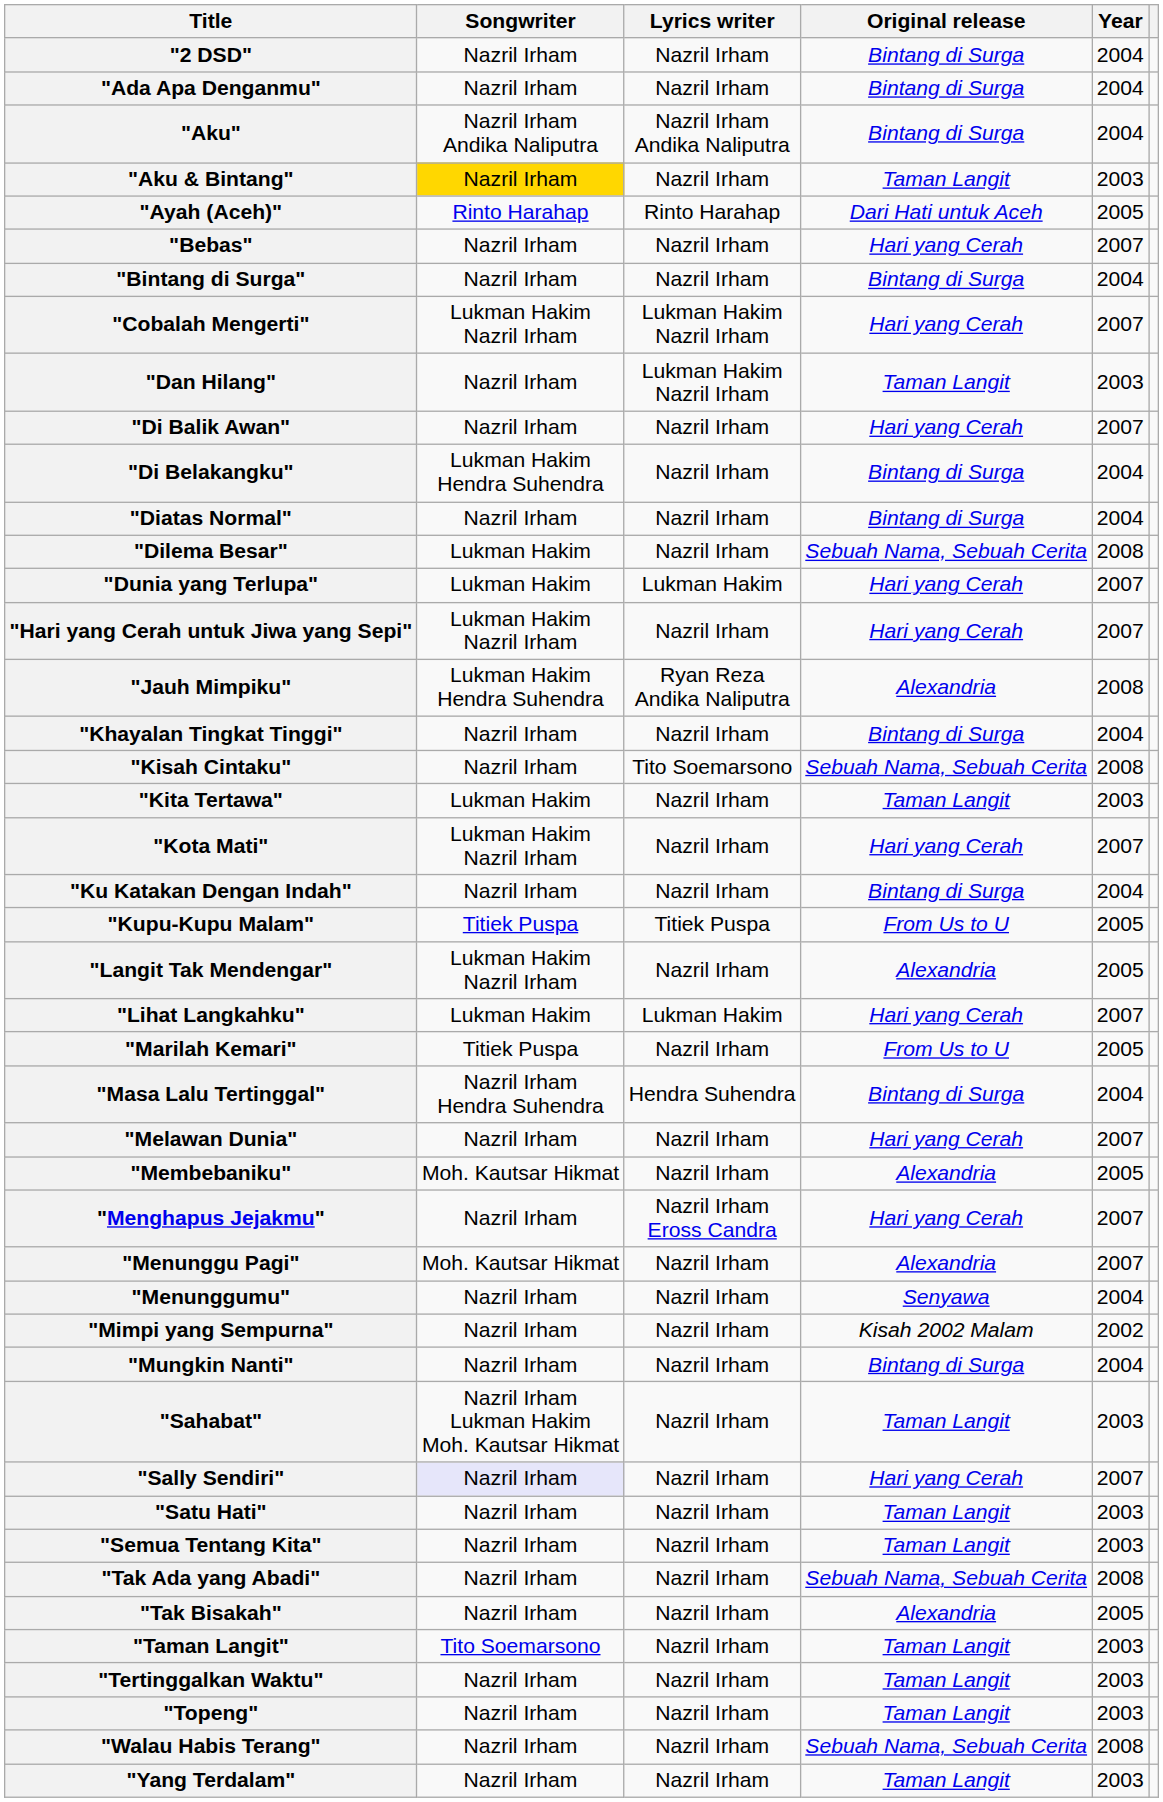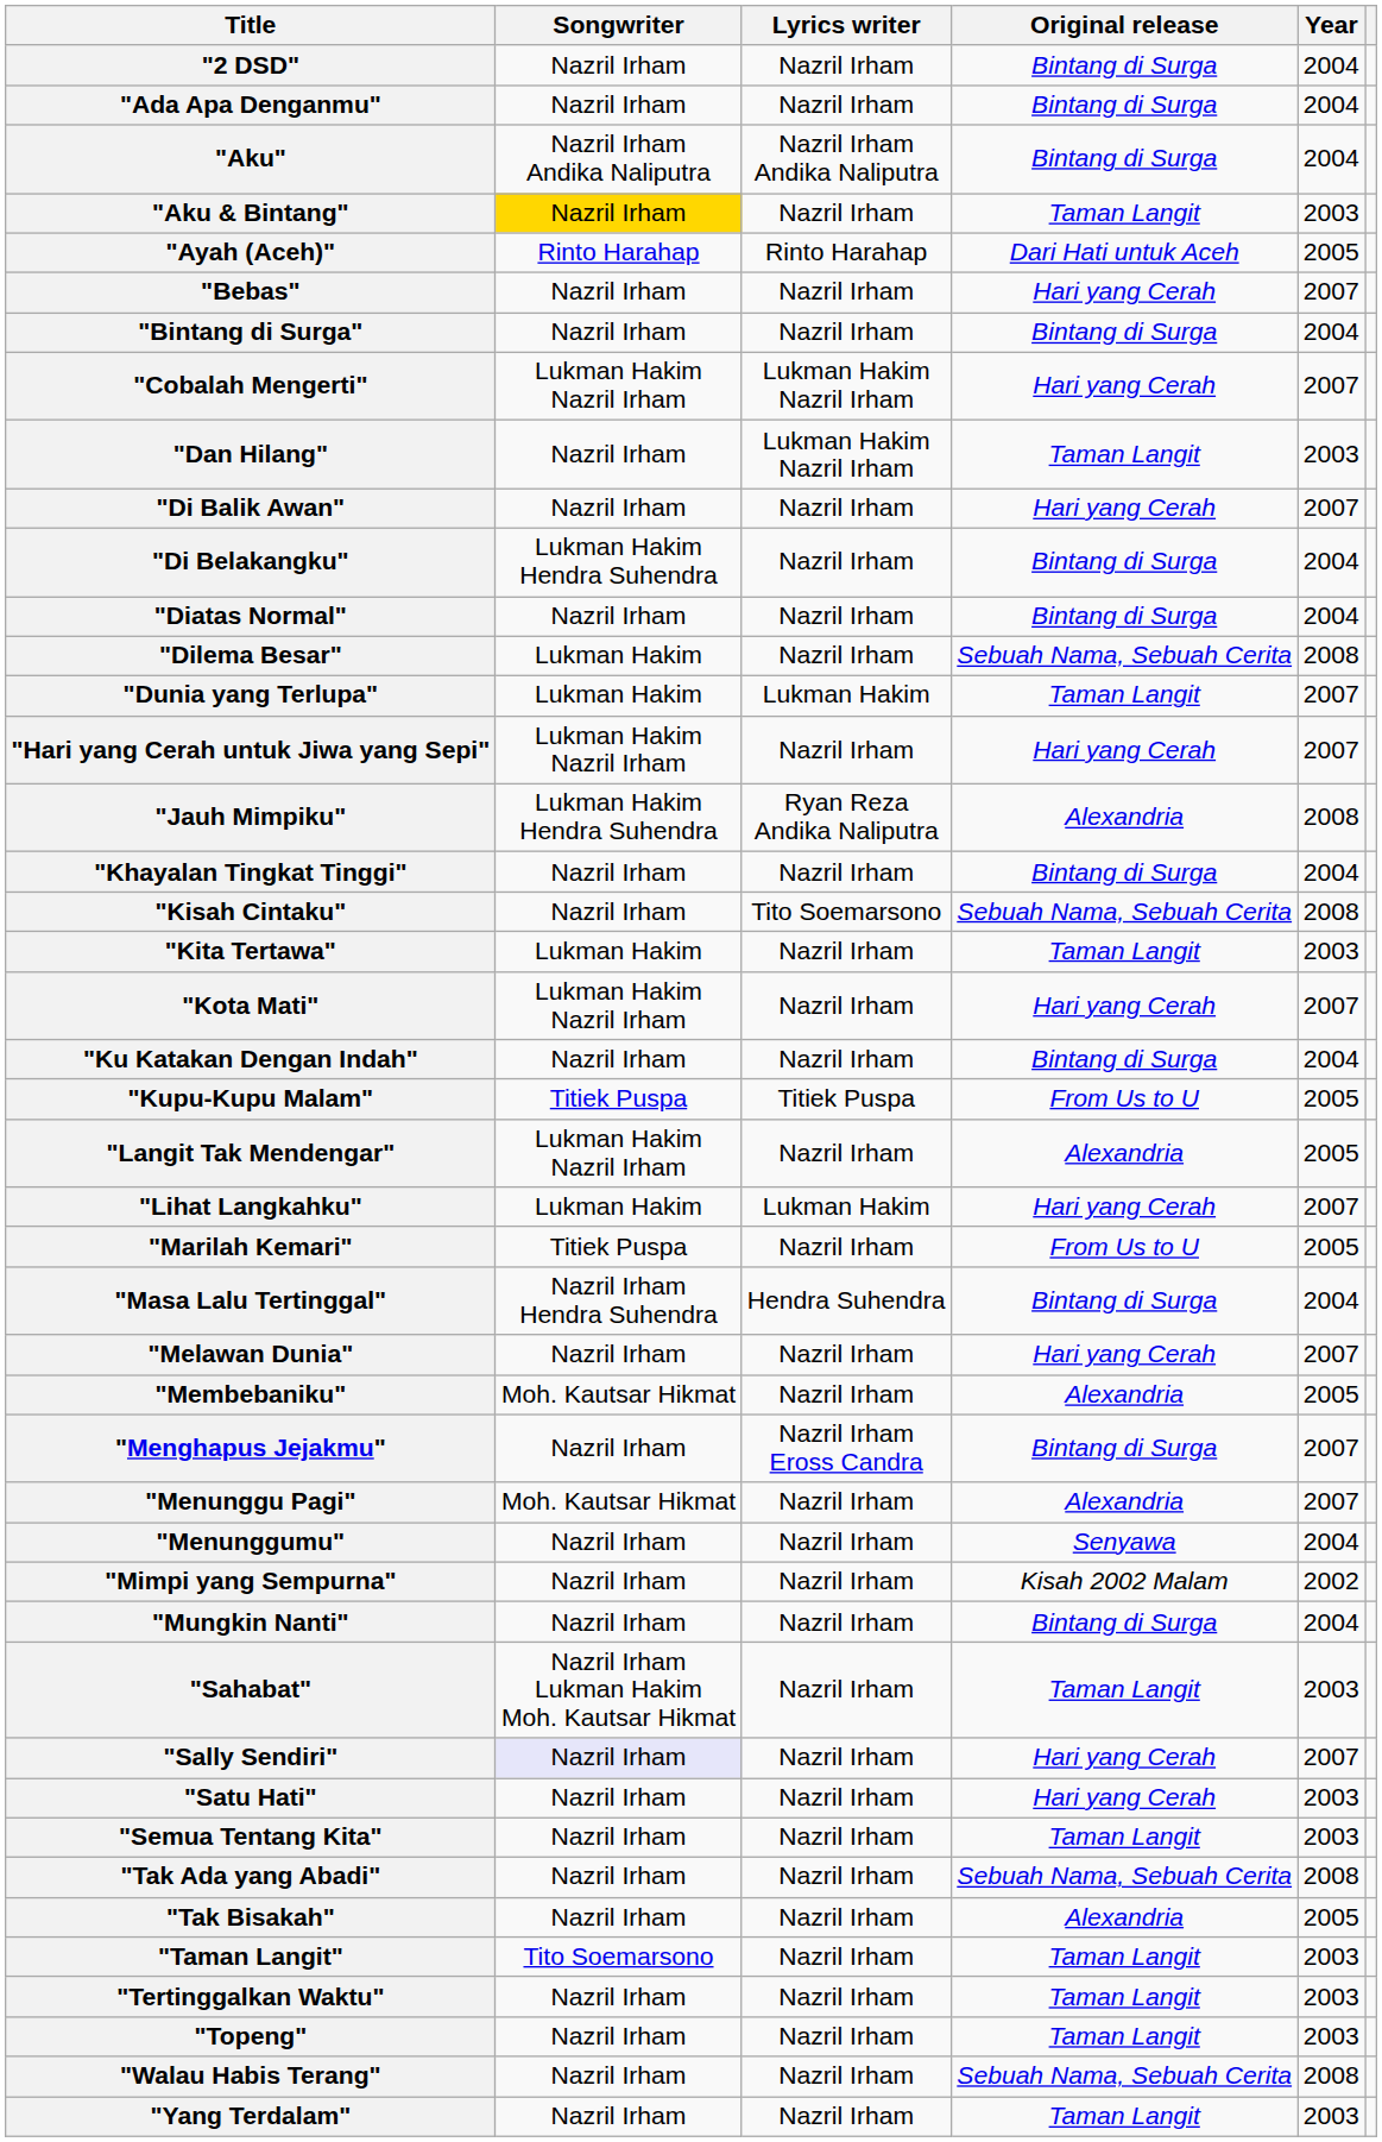 <table class="wikitable sortable plainrowheaders" style="text-align:center;">
 <tr>
 <th scope="col">Title</th>
 <th scope="col" class="unsortable">Songwriter</th>
 <th scope="col" class="unsortable">Lyrics writer</th>
 <th scope="col">Original release</th>
 <th scope="col">Year</th>
 <th scope="col" class="unsortable"></th>
 </tr>
 <tr>
 <th scope="row"> "2 DSD"</th>
 <td>Nazril Irham</td>
 <td>Nazril Irham</td>
 <td><em><a href='#'>Bintang di Surga</a></em></td>
 <td>2004</td>
 <td></td>
 </tr>
 <tr>
 <th scope="row"> "Ada Apa Denganmu"</th>
 <td>Nazril Irham</td>
 <td>Nazril Irham</td>
 <td><em><a href='#'>Bintang di Surga</a></em></td>
 <td>2004</td>
 <td></td>
 </tr>
 <tr>
 <th scope="row">"Aku"</th>
 <td>Nazril Irham<br>Andika Naliputra</td>
 <td>Nazril Irham<br>Andika Naliputra</td>
 <td><em><a href='#'>Bintang di Surga</a></em></td>
 <td>2004</td>
 <td></td>
 </tr>
 <tr>
 <th scope="row">"Aku & Bintang"</th>
 <td style="background: gold;">Nazril Irham</td>
 <td>Nazril Irham</td>
 <td><em><a href='#'>Taman Langit</a></em></td>
 <td>2003</td>
 <td></td>
 </tr>
 <tr>
 <th scope="row">"Ayah (Aceh)"  </th>
 <td><a href='#'>Rinto Harahap</a></td>
 <td>Rinto Harahap</td>
 <td><em><a href='#'>Dari Hati untuk Aceh</a></em></td>
 <td>2005</td>
 <td></td>
 </tr>
 <tr>
 <th scope="row"> "Bebas"</th>
 <td>Nazril Irham</td>
 <td>Nazril Irham</td>
 <td><em><a href='#'>Hari yang Cerah</a></em></td>
 <td>2007</td>
 <td></td>
 </tr>
 <tr>
 <th scope="row">"Bintang di Surga"</th>
 <td>Nazril Irham</td>
 <td>Nazril Irham</td>
 <td><em><a href='#'>Bintang di Surga</a></em></td>
 <td>2004</td>
 <td></td>
 </tr>
 <tr>
 <th scope="row"> "Cobalah Mengerti"</th>
 <td>Lukman Hakim<br>Nazril Irham</td>
 <td>Lukman Hakim<br>Nazril Irham</td>
 <td><em><a href='#'>Hari yang Cerah</a></em></td>
 <td>2007</td>
 <td></td>
 </tr>
 <tr>
 <th scope="row"> "Dan Hilang"</th>
 <td>Nazril Irham</td>
 <td>Lukman Hakim<br>Nazril Irham</td>
 <td><em><a href='#'>Taman Langit</a></em></td>
 <td>2003</td>
 <td></td>
 </tr>
 <tr>
 <th scope="row">"Di Balik Awan"</th>
 <td>Nazril Irham</td>
 <td>Nazril Irham</td>
 <td><em><a href='#'>Hari yang Cerah</a></em></td>
 <td>2007</td>
 <td></td>
 </tr>
 <tr>
 <th scope="row">"Di Belakangku"</th>
 <td>Lukman Hakim<br>Hendra Suhendra</td>
 <td>Nazril Irham</td>
 <td><em><a href='#'>Bintang di Surga</a></em></td>
 <td>2004</td>
 <td></td>
 </tr>
 <tr>
 <th scope="row">"Diatas Normal"</th>
 <td>Nazril Irham</td>
 <td>Nazril Irham</td>
 <td><em><a href='#'>Bintang di Surga</a></em></td>
 <td>2004</td>
 <td></td>
 </tr>
 <tr>
 <th scope="row">"Dilema Besar"</th>
 <td>Lukman Hakim</td>
 <td>Nazril Irham</td>
 <td><em><a href='#'>Sebuah Nama, Sebuah Cerita</a></em></td>
 <td>2008</td>
 <td></td>
 </tr>
 <tr>
 <th scope="row">"Dunia yang Terlupa"</th>
 <td>Lukman Hakim</td>
 <td>Lukman Hakim</td>
-<td><em><a href='#'>Hari yang Cerah</a></em></td>
+<td><em><a href='#'>Taman Langit</a></em></td>
 <td>2007</td>
 <td></td>
 </tr>
 <tr>
 <th scope="row"> "Hari yang Cerah untuk Jiwa yang Sepi"</th>
 <td>Lukman Hakim<br>Nazril Irham</td>
 <td>Nazril Irham</td>
 <td><em><a href='#'>Hari yang Cerah</a></em></td>
 <td>2007</td>
 <td></td>
 </tr>
 <tr>
 <th scope="row"> "Jauh Mimpiku"</th>
 <td>Lukman Hakim<br>Hendra Suhendra</td>
 <td>Ryan Reza<br>Andika Naliputra</td>
 <td><em><a href='#'>Alexandria</a></em></td>
 <td>2008</td>
 <td></td>
 </tr>
 <tr>
 <th scope="row"> "Khayalan Tingkat Tinggi"</th>
 <td>Nazril Irham</td>
 <td>Nazril Irham</td>
 <td><em><a href='#'>Bintang di Surga</a></em></td>
 <td>2004</td>
 <td></td>
 </tr>
 <tr>
 <th scope="row">"Kisah Cintaku" </th>
 <td>Nazril Irham</td>
 <td>Tito Soemarsono</td>
 <td><em><a href='#'>Sebuah Nama, Sebuah Cerita</a></em></td>
 <td>2008</td>
 <td></td>
 </tr>
 <tr>
 <th scope="row">"Kita Tertawa"</th>
 <td>Lukman Hakim</td>
 <td>Nazril Irham</td>
 <td><em><a href='#'>Taman Langit</a></em></td>
 <td>2003</td>
 <td></td>
 </tr>
 <tr>
 <th scope="row">"Kota Mati"</th>
 <td>Lukman Hakim<br>Nazril Irham</td>
 <td>Nazril Irham</td>
 <td><em><a href='#'>Hari yang Cerah</a></em></td>
 <td>2007</td>
 <td></td>
 </tr>
 <tr>
 <th scope="row">"Ku Katakan Dengan Indah"</th>
 <td>Nazril Irham</td>
 <td>Nazril Irham</td>
 <td><em><a href='#'>Bintang di Surga</a></em></td>
 <td>2004</td>
 <td></td>
 </tr>
 <tr>
 <th scope="row">"Kupu-Kupu Malam" </th>
 <td><a href='#'>Titiek Puspa</a></td>
 <td>Titiek Puspa</td>
 <td><em><a href='#'>From Us to U</a></em></td>
 <td>2005</td>
 <td></td>
 </tr>
 <tr>
 <th scope="row"> "Langit Tak Mendengar"</th>
 <td>Lukman Hakim<br>Nazril Irham</td>
 <td>Nazril Irham</td>
 <td><em><a href='#'>Alexandria</a></em></td>
 <td>2005</td>
 <td></td>
 </tr>
 <tr>
 <th scope="row">"Lihat Langkahku"</th>
 <td>Lukman Hakim</td>
 <td>Lukman Hakim</td>
 <td><em><a href='#'>Hari yang Cerah</a></em></td>
 <td>2007</td>
 <td></td>
 </tr>
 <tr>
 <th scope="row"> "Marilah Kemari"  </th>
 <td>Titiek Puspa</td>
 <td>Nazril Irham</td>
 <td><em><a href='#'>From Us to U</a></em></td>
 <td>2005</td>
 <td></td>
 </tr>
 <tr>
 <th scope="row">"Masa Lalu Tertinggal"</th>
 <td>Nazril Irham<br>Hendra Suhendra</td>
 <td>Hendra Suhendra</td>
 <td><em><a href='#'>Bintang di Surga</a></em></td>
 <td>2004</td>
 <td></td>
 </tr>
 <tr>
 <th scope="row">"Melawan Dunia"</th>
 <td>Nazril Irham</td>
 <td>Nazril Irham</td>
 <td><em><a href='#'>Hari yang Cerah</a></em></td>
 <td>2007</td>
 <td></td>
 </tr>
 <tr>
 <th scope="row">"Membebaniku"</th>
 <td>Moh. Kautsar Hikmat</td>
 <td>Nazril Irham</td>
 <td><em><a href='#'>Alexandria</a></em></td>
 <td>2005</td>
 <td></td>
 </tr>
 <tr>
 <th scope="row">"<a href='#'>Menghapus Jejakmu</a>"</th>
 <td>Nazril Irham</td>
 <td>Nazril Irham<br><a href='#'>Eross Candra</a></td>
-<td><em><a href='#'>Hari yang Cerah</a></em></td>
+<td><em><a href='#'>Bintang di Surga</a></em></td>
 <td>2007</td>
 <td></td>
 </tr>
 <tr>
 <th scope="row">"Menunggu Pagi"</th>
 <td>Moh. Kautsar Hikmat</td>
 <td>Nazril Irham</td>
 <td><em><a href='#'>Alexandria</a></em></td>
 <td>2007</td>
 <td></td>
 </tr>
 <tr>
 <th scope="row">"Menunggumu" </th>
 <td>Nazril Irham</td>
 <td>Nazril Irham</td>
 <td><em><a href='#'>Senyawa</a></em></td>
 <td>2004</td>
 <td></td>
 </tr>
 <tr>
 <th scope="row">"Mimpi yang Sempurna"</th>
 <td>Nazril Irham</td>
 <td>Nazril Irham</td>
 <td><em>Kisah 2002 Malam</em></td>
 <td>2002</td>
 <td></td>
 </tr>
 <tr>
 <th scope="row">"Mungkin Nanti"</th>
 <td>Nazril Irham</td>
 <td>Nazril Irham</td>
 <td><em><a href='#'>Bintang di Surga</a></em></td>
 <td>2004</td>
 <td></td>
 </tr>
 <tr>
 <th scope="row"> "Sahabat"</th>
 <td>Nazril Irham<br>Lukman Hakim<br>Moh. Kautsar Hikmat</td>
 <td>Nazril Irham</td>
 <td><em><a href='#'>Taman Langit</a></em></td>
 <td>2003</td>
 <td></td>
 </tr>
 <tr>
 <th scope="row">"Sally Sendiri"</th>
 <td style="background: lavender;">Nazril Irham</td>
 <td>Nazril Irham</td>
 <td><em><a href='#'>Hari yang Cerah</a></em></td>
 <td>2007</td>
 <td></td>
 </tr>
 <tr>
 <th scope="row">"Satu Hati"</th>
 <td>Nazril Irham</td>
 <td>Nazril Irham</td>
-<td><em><a href='#'>Taman Langit</a></em></td>
+<td><em><a href='#'>Hari yang Cerah</a></em></td>
 <td>2003</td>
 <td></td>
 </tr>
 <tr>
 <th scope="row">"Semua Tentang Kita"</th>
 <td>Nazril Irham</td>
 <td>Nazril Irham</td>
 <td><em><a href='#'>Taman Langit</a></em></td>
 <td>2003</td>
 <td></td>
 </tr>
 <tr>
 <th scope="row"> "Tak Ada yang Abadi"</th>
 <td>Nazril Irham</td>
 <td>Nazril Irham</td>
 <td><em><a href='#'>Sebuah Nama, Sebuah Cerita</a></em></td>
 <td>2008</td>
 <td></td>
 </tr>
 <tr>
 <th scope="row">"Tak Bisakah"</th>
 <td>Nazril Irham</td>
 <td>Nazril Irham</td>
 <td><em><a href='#'>Alexandria</a></em></td>
 <td>2005</td>
 <td></td>
 </tr>
 <tr>
 <th scope="row">"Taman Langit"</th>
 <td><a href='#'>Tito Soemarsono</a></td>
 <td>Nazril Irham</td>
 <td><em><a href='#'>Taman Langit</a></em></td>
 <td>2003</td>
 <td></td>
 </tr>
 <tr>
 <th scope="row">"Tertinggalkan Waktu"</th>
 <td>Nazril Irham</td>
 <td>Nazril Irham</td>
 <td><em><a href='#'>Taman Langit</a></em></td>
 <td>2003</td>
 <td></td>
 </tr>
 <tr>
 <th scope="row">"Topeng"</th>
 <td>Nazril Irham</td>
 <td>Nazril Irham</td>
 <td><em><a href='#'>Taman Langit</a></em></td>
 <td>2003</td>
 <td></td>
 </tr>
 <tr>
 <th scope="row"> "Walau Habis Terang"</th>
 <td>Nazril Irham</td>
 <td>Nazril Irham</td>
 <td><em><a href='#'>Sebuah Nama, Sebuah Cerita</a></em></td>
 <td>2008</td>
 <td></td>
 </tr>
 <tr>
 <th scope="row"> "Yang Terdalam"</th>
 <td>Nazril Irham</td>
 <td>Nazril Irham</td>
 <td><em><a href='#'>Taman Langit</a></em></td>
 <td>2003</td>
 <td></td>
 </tr>
 </table>
